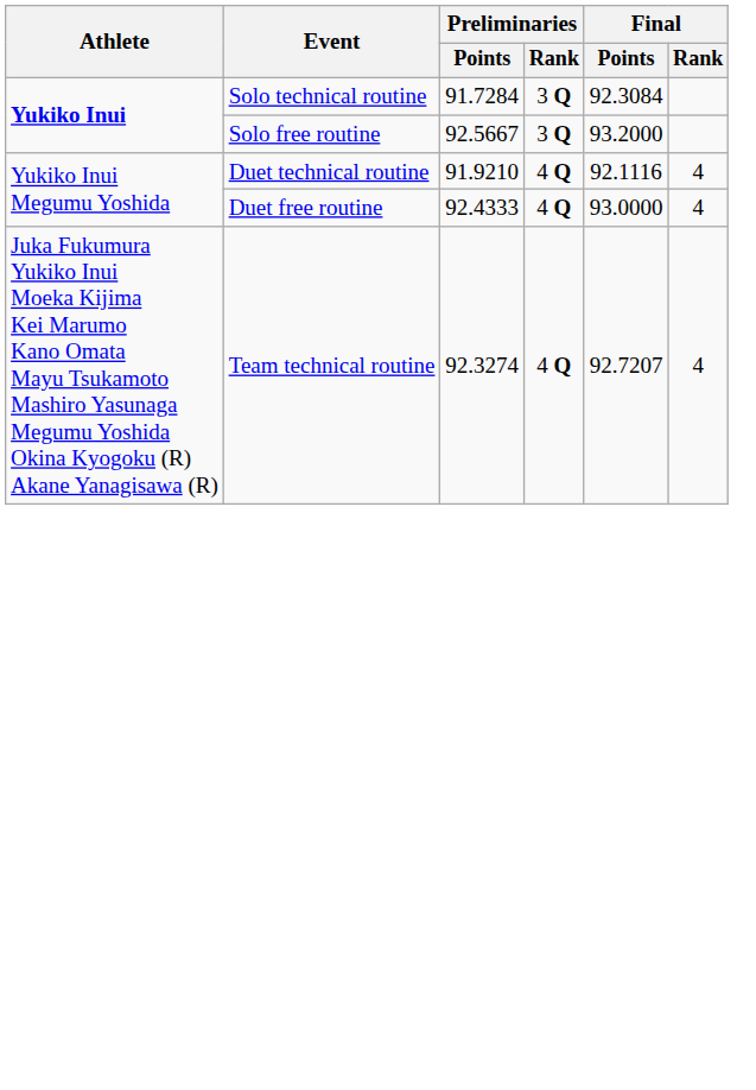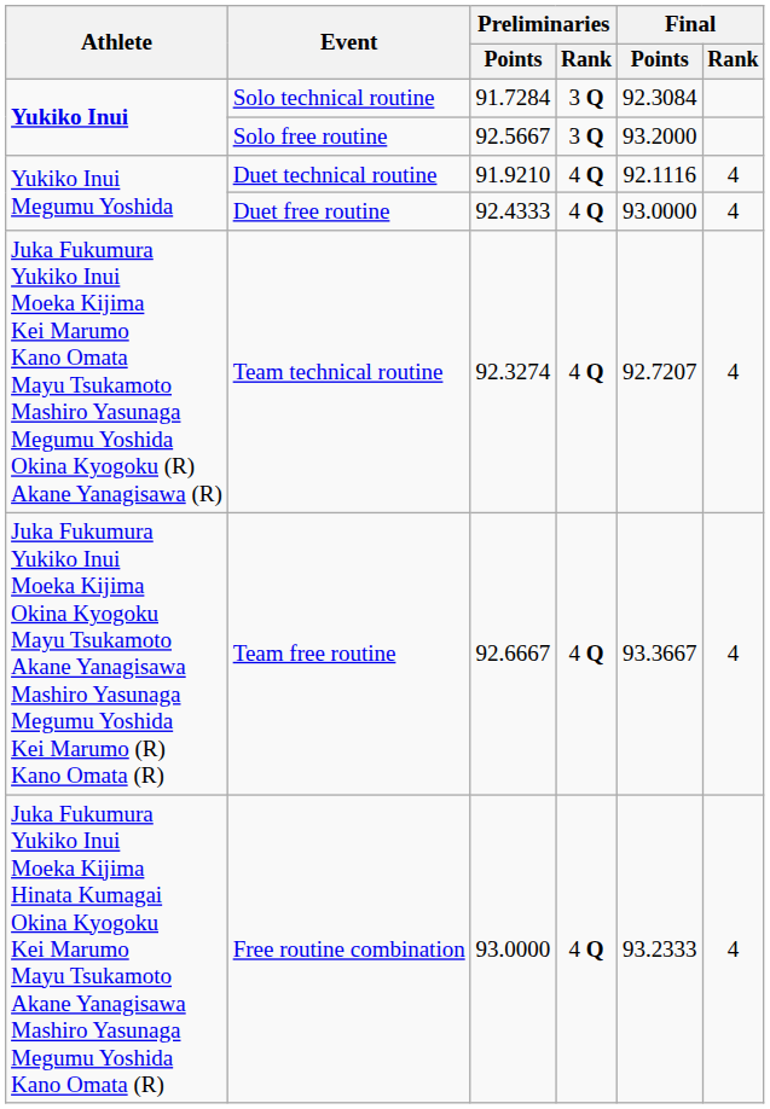 <table class=wikitable style="font-size:90%">
 <tr>
 <th rowspan="2">Athlete</th>
 <th rowspan="2">Event</th>
 <th colspan="2">Preliminaries</th>
 <th colspan="2">Final</th>
 </tr>
 <tr style="font-size:95%">
 <th>Points</th>
 <th>Rank</th>
 <th>Points</th>
 <th>Rank</th>
 </tr>
 <tr align=center>
 <td align=left rowspan=2><strong><a href='#'>Yukiko Inui</a></strong></td>
 <td align=left><a href='#'>Solo technical routine</a></td>
 <td>91.7284</td>
 <td>3 <strong>Q</strong></td>
 <td>92.3084</td>
 <td></td>
 </tr>
 <tr align=center>
 <td align=left><a href='#'>Solo free routine</a></td>
 <td>92.5667</td>
 <td>3 <strong>Q</strong></td>
 <td>93.2000</td>
 <td></td>
 </tr>
 <tr align=center>
 <td align=left rowspan=2><a href='#'>Yukiko Inui</a><br><a href='#'>Megumu Yoshida</a></td>
 <td align=left><a href='#'>Duet technical routine</a></td>
 <td>91.9210</td>
 <td>4 <strong>Q</strong></td>
 <td>92.1116</td>
 <td>4</td>
 </tr>
 <tr align=center>
 <td align=left><a href='#'>Duet free routine</a></td>
 <td>92.4333</td>
 <td>4 <strong>Q</strong></td>
 <td>93.0000</td>
 <td>4</td>
 </tr>
 <tr align=center>
 <td align=left><a href='#'>Juka Fukumura</a><br><a href='#'>Yukiko Inui</a><br><a href='#'>Moeka Kijima</a><br><a href='#'>Kei Marumo</a><br><a href='#'>Kano Omata</a><br><a href='#'>Mayu Tsukamoto</a><br><a href='#'>Mashiro Yasunaga</a><br><a href='#'>Megumu Yoshida</a><br><a href='#'>Okina Kyogoku</a> (R)<br><a href='#'>Akane Yanagisawa</a> (R)</td>
 <td align=left><a href='#'>Team technical routine</a></td>
 <td>92.3274</td>
 <td>4 <strong>Q</strong></td>
 <td>92.7207</td>
 <td>4</td>
 </tr>
+<tr align=center>
+<td align=left><a href='#'>Juka Fukumura</a><br><a href='#'>Yukiko Inui</a><br><a href='#'>Moeka Kijima</a><br><a href='#'>Okina Kyogoku</a><br><a href='#'>Mayu Tsukamoto</a><br><a href='#'>Akane Yanagisawa</a><br><a href='#'>Mashiro Yasunaga</a><br><a href='#'>Megumu Yoshida</a><br><a href='#'>Kei Marumo</a> (R)<br><a href='#'>Kano Omata</a> (R)</td>
+<td align=left><a href='#'>Team free routine</a></td>
+<td>92.6667</td>
+<td>4 <strong>Q</strong></td>
+<td>93.3667</td>
+<td>4</td>
+</tr>
+<tr align=center>
+<td align=left><a href='#'>Juka Fukumura</a><br><a href='#'>Yukiko Inui</a><br><a href='#'>Moeka Kijima</a><br><a href='#'>Hinata Kumagai</a><br><a href='#'>Okina Kyogoku</a><br><a href='#'>Kei Marumo</a><br><a href='#'>Mayu Tsukamoto</a><br><a href='#'>Akane Yanagisawa</a><br><a href='#'>Mashiro Yasunaga</a><br><a href='#'>Megumu Yoshida</a><br><a href='#'>Kano Omata</a> (R)</td>
+<td align=left><a href='#'>Free routine combination</a></td>
+<td>93.0000</td>
+<td>4 <strong>Q</strong></td>
+<td>93.2333</td>
+<td>4</td>
+</tr>
 </table>
